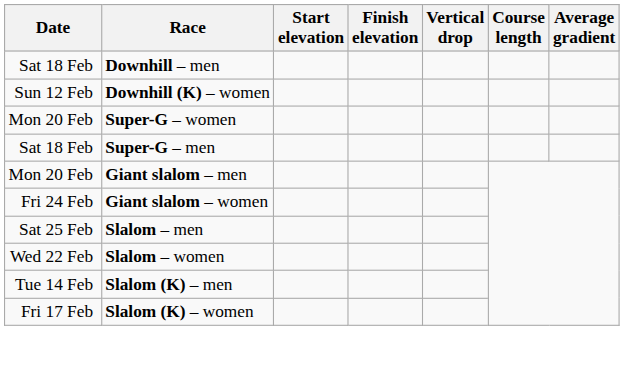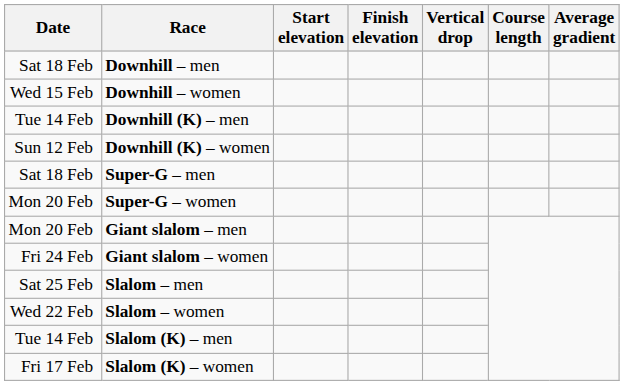 <table class="wikitable">
 <tr bgcolor=lightgrey>
 <th>Date</th>
 <th>Race</th>
 <th>Start<br>elevation</th>
 <th>Finish<br>elevation</th>
 <th>Vertical<br>drop</th>
 <th>Course<br>length</th>
 <th>Average<br>gradient</th>
 </tr>
 <tr>
 <td align=right>Sat 18 Feb </td>
 <td><strong>Downhill</strong> – men</td>
 <td>  </td>
 <td>  </td>
 <td>  </td>
 <td>  </td>
 <td align=center></td>
 </tr>
 <tr>
+<td align=right>Wed 15 Feb </td>
+<td><strong>Downhill</strong> – women</td>
+<td>  </td>
+<td>  </td>
+<td>  </td>
+<td>  </td>
+<td align=center></td>
+</tr>
+<tr>
+<td align=right>Tue 14 Feb </td>
+<td><strong>Downhill (K)</strong> – men</td>
+<td>  </td>
+<td>  </td>
+<td>  </td>
+<td>  </td>
+<td align=center></td>
+</tr>
+<tr>
 <td align=right>Sun 12 Feb </td>
 <td><strong>Downhill (K)</strong> – women</td>
 <td>  </td>
 <td>  </td>
 <td>  </td>
 <td>  </td>
 <td align=center></td>
 </tr>
 <tr>
-<td align=right>Mon 20 Feb </td>
-<td><strong>Super-G</strong> – women</td>
+<td align=right>Sat 18 Feb </td>
+<td><strong>Super-G</strong> – men</td>
 <td>  </td>
 <td>  </td>
 <td>  </td>
 <td>  </td>
 <td align=center></td>
 </tr>
 <tr>
-<td align=right>Sat 18 Feb </td>
-<td><strong>Super-G</strong> – men</td>
+<td align=right>Mon 20 Feb </td>
+<td><strong>Super-G</strong> – women</td>
 <td>  </td>
 <td>  </td>
 <td>  </td>
 <td>  </td>
 <td align=center></td>
 </tr>
 <tr>
 <td align=right>Mon 20 Feb </td>
 <td><strong>Giant slalom</strong> – men</td>
 <td>  </td>
 <td>  </td>
 <td>  </td>
 <td colspan=2 rowspan=6></td>
 </tr>
 <tr>
 <td align=right>Fri 24 Feb </td>
 <td><strong>Giant slalom</strong> – women</td>
 <td>  </td>
 <td>  </td>
 <td>  </td>
 </tr>
 <tr>
 <td align=right>Sat 25 Feb </td>
 <td><strong>Slalom</strong> – men</td>
 <td>  </td>
 <td>  </td>
 <td>  </td>
 </tr>
 <tr>
 <td align=right>Wed 22 Feb </td>
 <td><strong>Slalom</strong> – women</td>
 <td>  </td>
 <td>  </td>
 <td>  </td>
 </tr>
 <tr>
 <td align=right>Tue 14 Feb </td>
 <td><strong>Slalom (K)</strong> – men</td>
 <td>  </td>
 <td>  </td>
 <td>  </td>
 </tr>
 <tr>
 <td align=right>Fri 17 Feb </td>
 <td><strong>Slalom (K)</strong> – women</td>
 <td>  </td>
 <td>  </td>
 <td>  </td>
 </tr>
 </table>
